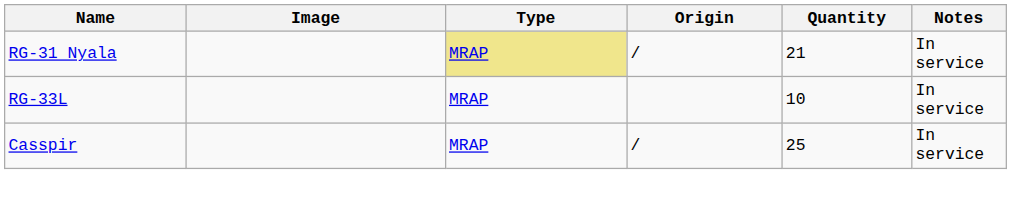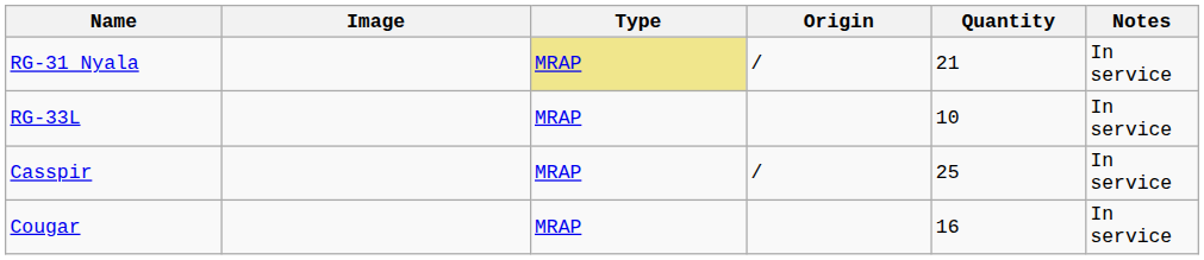 <table class="wikitable" style="width:90%;">
 <tr>
 <th width=14%>Name</th>
 <th width=20%>Image</th>
 <th width=14%>Type</th>
 <th width=12%>Origin</th>
 <th width=10%>Quantity</th>
 <th width=06%>Notes</th>
 </tr>
 <tr>
 <td><a href='#'>RG-31 Nyala</a></td>
 <td></td>
 <td style="background: khaki;"><a href='#'>MRAP</a></td>
 <td> /  </td>
 <td>21</td>
 <td>In service</td>
 </tr>
 <tr>
 <td><a href='#'>RG-33L</a></td>
 <td></td>
 <td><a href='#'>MRAP</a></td>
 <td></td>
 <td>10</td>
 <td>In service</td>
 </tr>
 <tr>
 <td><a href='#'>Casspir</a></td>
 <td></td>
 <td><a href='#'>MRAP</a></td>
 <td> /</td>
 <td>25</td>
 <td>In service</td>
 </tr>
+<tr>
+<td><a href='#'>Cougar</a></td>
+<td></td>
+<td><a href='#'>MRAP</a></td>
+<td></td>
+<td>16</td>
+<td>In service</td>
+</tr>
 </table>
